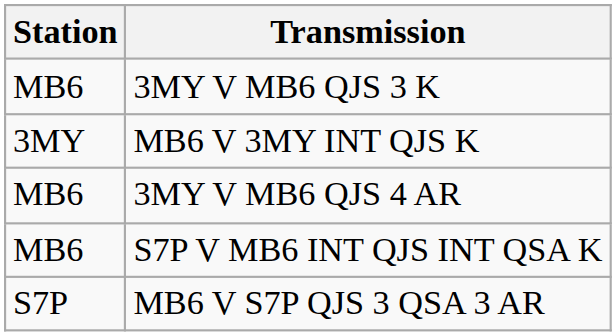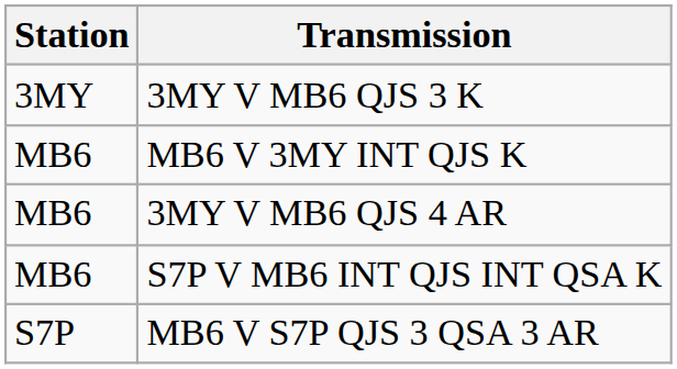 <table class="wikitable">
 <tr>
 <th>Station</th>
 <th>Transmission</th>
 </tr>
 <tr>
-<td>MB6</td>
+<td>3MY</td>
 <td>3MY V MB6 QJS 3 K</td>
 </tr>
 <tr>
-<td>3MY</td>
+<td>MB6</td>
 <td>MB6 V 3MY <span>INT</span> QJS K</td>
 </tr>
 <tr>
 <td>MB6</td>
 <td>3MY V MB6 QJS 4 <span>AR</span></td>
 </tr>
 <tr>
 <td>MB6</td>
 <td>S7P V MB6 INT QJS <span>INT</span> QSA K</td>
 </tr>
 <tr>
 <td>S7P</td>
 <td>MB6 V S7P QJS 3 QSA 3 <span>AR</span></td>
 </tr>
 </table>
